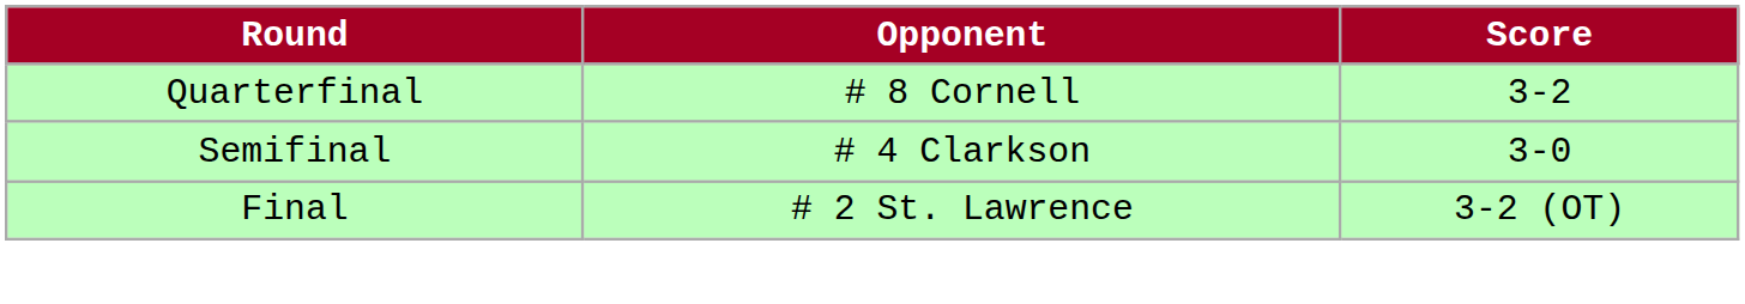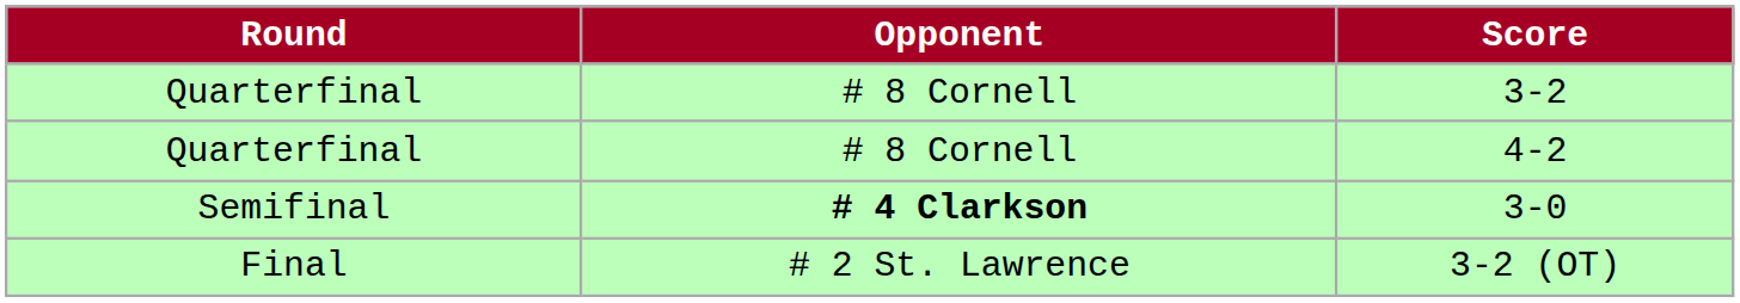 <table class="wikitable" width="50%">
 <tr align="center"  style=" background:#A50024; color:#FFFFFF;">
 <td><strong>Round</strong></td>
 <td><strong>Opponent</strong></td>
 <td><strong>Score</strong></td>
 </tr>
 <tr align="center" bgcolor="bbffbb">
 <td>Quarterfinal</td>
 <td># 8 Cornell</td>
 <td>3-2</td>
 </tr>
 <tr align="center" bgcolor="bbffbb">
+<td>Quarterfinal</td>
+<td># 8 Cornell</td>
+<td>4-2</td>
+</tr>
+<tr align="center" bgcolor="bbffbb">
 <td>Semifinal</td>
-<td># 4 Clarkson</td>
+<td><strong># 4 Clarkson</strong></td>
 <td>3-0</td>
 </tr>
 <tr align="center" bgcolor="bbffbb">
 <td>Final</td>
 <td># 2 St. Lawrence</td>
 <td>3-2 (OT)</td>
 </tr>
 </table>
